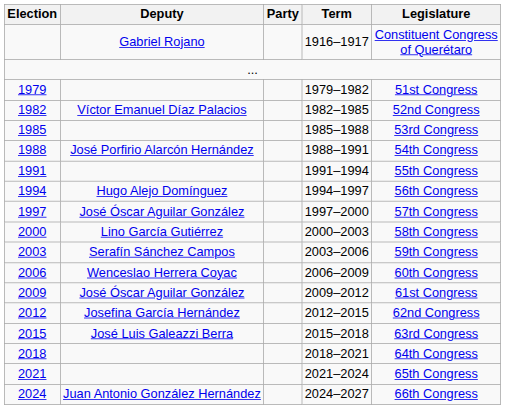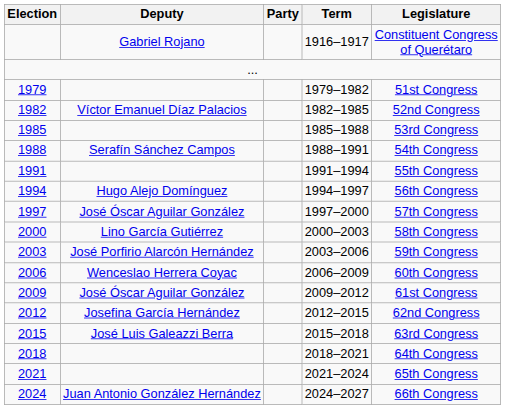 <table class="wikitable sortable" style="text-align: center">
 <tr>
 <th>Election</th>
 <th class="unsortable">Deputy</th>
 <th class="unsortable">Party</th>
 <th class="unsortable">Term</th>
 <th class="unsortable">Legislature</th>
 </tr>
 <tr>
 <td></td>
 <td><a href='#'>Gabriel Rojano</a></td>
 <td></td>
 <td>1916–1917</td>
 <td><a href='#'>Constituent Congress<br>of Querétaro</a></td>
 </tr>
 <tr>
 <td colspan=6> ...</td>
 </tr>
 <tr>
 <td><a href='#'>1979</a></td>
 <td></td>
 <td></td>
 <td>1979–1982</td>
 <td><a href='#'>51st Congress</a></td>
 </tr>
 <tr>
 <td><a href='#'>1982</a></td>
 <td><a href='#'>Víctor Emanuel Díaz Palacios</a></td>
 <td></td>
 <td>1982–1985</td>
 <td><a href='#'>52nd Congress</a></td>
 </tr>
 <tr>
 <td><a href='#'>1985</a></td>
 <td></td>
 <td></td>
 <td>1985–1988</td>
 <td><a href='#'>53rd Congress</a></td>
 </tr>
 <tr>
 <td><a href='#'>1988</a></td>
-<td><a href='#'>José Porfirio Alarcón Hernández</a></td>
+<td><a href='#'>Serafín Sánchez Campos</a></td>
 <td></td>
 <td>1988–1991</td>
 <td><a href='#'>54th Congress</a></td>
 </tr>
 <tr>
 <td><a href='#'>1991</a></td>
 <td></td>
 <td></td>
 <td>1991–1994</td>
 <td><a href='#'>55th Congress</a></td>
 </tr>
 <tr>
 <td><a href='#'>1994</a></td>
 <td><a href='#'>Hugo Alejo Domínguez</a></td>
 <td></td>
 <td>1994–1997</td>
 <td><a href='#'>56th Congress</a></td>
 </tr>
 <tr>
 <td><a href='#'>1997</a></td>
 <td><a href='#'>José Óscar Aguilar González</a></td>
 <td></td>
 <td>1997–2000</td>
 <td><a href='#'>57th Congress</a></td>
 </tr>
 <tr>
 <td><a href='#'>2000</a></td>
 <td><a href='#'>Lino García Gutiérrez</a></td>
 <td></td>
 <td>2000–2003</td>
 <td><a href='#'>58th Congress</a></td>
 </tr>
 <tr>
 <td><a href='#'>2003</a></td>
-<td><a href='#'>Serafín Sánchez Campos</a></td>
+<td><a href='#'>José Porfirio Alarcón Hernández</a></td>
 <td></td>
 <td>2003–2006</td>
 <td><a href='#'>59th Congress</a></td>
 </tr>
 <tr>
 <td><a href='#'>2006</a></td>
 <td><a href='#'>Wenceslao Herrera Coyac</a></td>
 <td></td>
 <td>2006–2009</td>
 <td><a href='#'>60th Congress</a></td>
 </tr>
 <tr>
 <td><a href='#'>2009</a></td>
 <td><a href='#'>José Óscar Aguilar González</a></td>
 <td></td>
 <td>2009–2012</td>
 <td><a href='#'>61st Congress</a></td>
 </tr>
 <tr>
 <td><a href='#'>2012</a></td>
 <td><a href='#'>Josefina García Hernández</a></td>
 <td></td>
 <td>2012–2015</td>
 <td><a href='#'>62nd Congress</a></td>
 </tr>
 <tr>
 <td><a href='#'>2015</a></td>
 <td><a href='#'>José Luis Galeazzi Berra</a></td>
 <td></td>
 <td>2015–2018</td>
 <td><a href='#'>63rd Congress</a></td>
 </tr>
 <tr>
 <td><a href='#'>2018</a></td>
 <td></td>
 <td></td>
 <td>2018–2021</td>
 <td><a href='#'>64th Congress</a></td>
 </tr>
 <tr>
 <td><a href='#'>2021</a></td>
 <td></td>
 <td></td>
 <td>2021–2024</td>
 <td><a href='#'>65th Congress</a></td>
 </tr>
 <tr>
 <td><a href='#'>2024</a></td>
 <td><a href='#'>Juan Antonio González Hernández</a></td>
 <td></td>
 <td>2024–2027</td>
 <td><a href='#'>66th Congress</a></td>
 </tr>
 </table>
